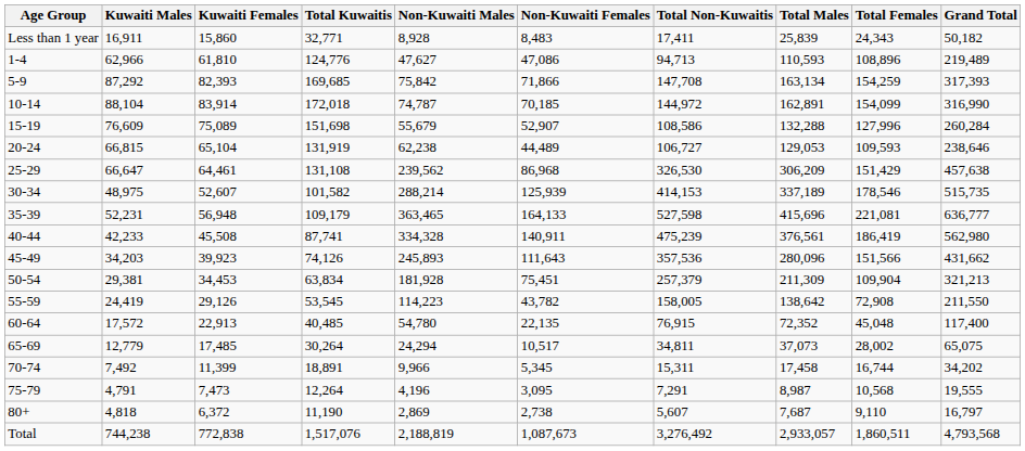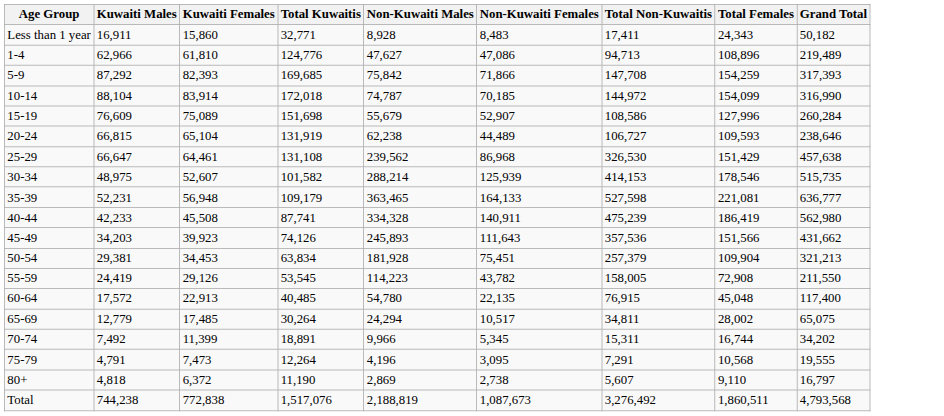 <table class="wikitable classable sortable">
 <tr>
 <th>Age Group</th>
 <th>Kuwaiti Males</th>
 <th>Kuwaiti Females</th>
 <th>Total Kuwaitis</th>
 <th>Non-Kuwaiti Males</th>
 <th>Non-Kuwaiti Females</th>
 <th>Total Non-Kuwaitis</th>
-<th>Total Males</th>
 <th>Total Females</th>
 <th>Grand Total</th>
 </tr>
 <tr>
 <td>Less than 1 year</td>
 <td>16,911</td>
 <td>15,860</td>
 <td>32,771</td>
 <td>8,928</td>
 <td>8,483</td>
 <td>17,411</td>
-<td>25,839</td>
 <td>24,343</td>
 <td>50,182</td>
 </tr>
 <tr>
 <td>1-4</td>
 <td>62,966</td>
 <td>61,810</td>
 <td>124,776</td>
 <td>47,627</td>
 <td>47,086</td>
 <td>94,713</td>
-<td>110,593</td>
 <td>108,896</td>
 <td>219,489</td>
 </tr>
 <tr>
 <td>5-9</td>
 <td>87,292</td>
 <td>82,393</td>
 <td>169,685</td>
 <td>75,842</td>
 <td>71,866</td>
 <td>147,708</td>
-<td>163,134</td>
 <td>154,259</td>
 <td>317,393</td>
 </tr>
 <tr>
 <td>10-14</td>
 <td>88,104</td>
 <td>83,914</td>
 <td>172,018</td>
 <td>74,787</td>
 <td>70,185</td>
 <td>144,972</td>
-<td>162,891</td>
 <td>154,099</td>
 <td>316,990</td>
 </tr>
 <tr>
 <td>15-19</td>
 <td>76,609</td>
 <td>75,089</td>
 <td>151,698</td>
 <td>55,679</td>
 <td>52,907</td>
 <td>108,586</td>
-<td>132,288</td>
 <td>127,996</td>
 <td>260,284</td>
 </tr>
 <tr>
 <td>20-24</td>
 <td>66,815</td>
 <td>65,104</td>
 <td>131,919</td>
 <td>62,238</td>
 <td>44,489</td>
 <td>106,727</td>
-<td>129,053</td>
 <td>109,593</td>
 <td>238,646</td>
 </tr>
 <tr>
 <td>25-29</td>
 <td>66,647</td>
 <td>64,461</td>
 <td>131,108</td>
 <td>239,562</td>
 <td>86,968</td>
 <td>326,530</td>
-<td>306,209</td>
 <td>151,429</td>
 <td>457,638</td>
 </tr>
 <tr>
 <td>30-34</td>
 <td>48,975</td>
 <td>52,607</td>
 <td>101,582</td>
 <td>288,214</td>
 <td>125,939</td>
 <td>414,153</td>
-<td>337,189</td>
 <td>178,546</td>
 <td>515,735</td>
 </tr>
 <tr>
 <td>35-39</td>
 <td>52,231</td>
 <td>56,948</td>
 <td>109,179</td>
 <td>363,465</td>
 <td>164,133</td>
 <td>527,598</td>
-<td>415,696</td>
 <td>221,081</td>
 <td>636,777</td>
 </tr>
 <tr>
 <td>40-44</td>
 <td>42,233</td>
 <td>45,508</td>
 <td>87,741</td>
 <td>334,328</td>
 <td>140,911</td>
 <td>475,239</td>
-<td>376,561</td>
 <td>186,419</td>
 <td>562,980</td>
 </tr>
 <tr>
 <td>45-49</td>
 <td>34,203</td>
 <td>39,923</td>
 <td>74,126</td>
 <td>245,893</td>
 <td>111,643</td>
 <td>357,536</td>
-<td>280,096</td>
 <td>151,566</td>
 <td>431,662</td>
 </tr>
 <tr>
 <td>50-54</td>
 <td>29,381</td>
 <td>34,453</td>
 <td>63,834</td>
 <td>181,928</td>
 <td>75,451</td>
 <td>257,379</td>
-<td>211,309</td>
 <td>109,904</td>
 <td>321,213</td>
 </tr>
 <tr>
 <td>55-59</td>
 <td>24,419</td>
 <td>29,126</td>
 <td>53,545</td>
 <td>114,223</td>
 <td>43,782</td>
 <td>158,005</td>
-<td>138,642</td>
 <td>72,908</td>
 <td>211,550</td>
 </tr>
 <tr>
 <td>60-64</td>
 <td>17,572</td>
 <td>22,913</td>
 <td>40,485</td>
 <td>54,780</td>
 <td>22,135</td>
 <td>76,915</td>
-<td>72,352</td>
 <td>45,048</td>
 <td>117,400</td>
 </tr>
 <tr>
 <td>65-69</td>
 <td>12,779</td>
 <td>17,485</td>
 <td>30,264</td>
 <td>24,294</td>
 <td>10,517</td>
 <td>34,811</td>
-<td>37,073</td>
 <td>28,002</td>
 <td>65,075</td>
 </tr>
 <tr>
 <td>70-74</td>
 <td>7,492</td>
 <td>11,399</td>
 <td>18,891</td>
 <td>9,966</td>
 <td>5,345</td>
 <td>15,311</td>
-<td>17,458</td>
 <td>16,744</td>
 <td>34,202</td>
 </tr>
 <tr>
 <td>75-79</td>
 <td>4,791</td>
 <td>7,473</td>
 <td>12,264</td>
 <td>4,196</td>
 <td>3,095</td>
 <td>7,291</td>
-<td>8,987</td>
 <td>10,568</td>
 <td>19,555</td>
 </tr>
 <tr>
 <td>80+</td>
 <td>4,818</td>
 <td>6,372</td>
 <td>11,190</td>
 <td>2,869</td>
 <td>2,738</td>
 <td>5,607</td>
-<td>7,687</td>
 <td>9,110</td>
 <td>16,797</td>
 </tr>
 <tr>
 <td>Total</td>
 <td>744,238</td>
 <td>772,838</td>
 <td>1,517,076</td>
 <td>2,188,819</td>
 <td>1,087,673</td>
 <td>3,276,492</td>
-<td>2,933,057</td>
 <td>1,860,511</td>
 <td>4,793,568</td>
 </tr>
 </table>
